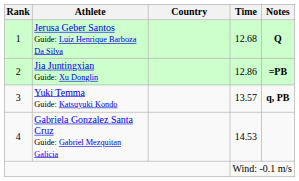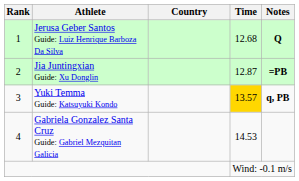 <table class="wikitable sortable" style="text-align:center">
 <tr>
 <th>Rank</th>
 <th style="width:180px">Athlete</th>
 <th style="width:125px">Country</th>
 <th>Time</th>
 <th>Notes</th>
 </tr>
 <tr style="background:#cfc;">
 <td>1</td>
 <td style="text-align:left;"><a href='#'>Jerusa Geber Santos</a><br><small>Guide: <a href='#'>Luiz Henrique Barboza Da Silva</a></small></td>
 <td style="text-align:left;"></td>
 <td>12.68</td>
 <td><strong>Q</strong></td>
 </tr>
 <tr style="background:#cfc;">
 <td>2</td>
 <td style="text-align:left;"><a href='#'>Jia Juntingxian</a><br><small>Guide: <a href='#'>Xu Donglin</a></small></td>
 <td style="text-align:left;"></td>
-<td>12.86</td>
+<td>12.87</td>
 <td><strong>=PB</strong></td>
 </tr>
 <tr>
 <td>3</td>
 <td style="text-align:left;"><a href='#'>Yuki Temma</a><br><small>Guide: <a href='#'>Katsuyuki Kondo</a></small></td>
 <td style="text-align:left;"></td>
-<td>13.57</td>
+<td style="background: gold;">13.57</td>
 <td><strong>q, PB</strong></td>
 </tr>
 <tr>
 <td>4</td>
 <td style="text-align:left;"><a href='#'>Gabriela Gonzalez Santa Cruz</a><br><small>Guide: <a href='#'>Gabriel Mezquitan Galicia</a></small></td>
 <td style="text-align:left;"></td>
 <td>14.53</td>
 <td></td>
 </tr>
 <tr class="sortbottom">
 <td colspan="3"></td>
 <td colspan="2">Wind: -0.1 m/s</td>
 </tr>
 </table>
